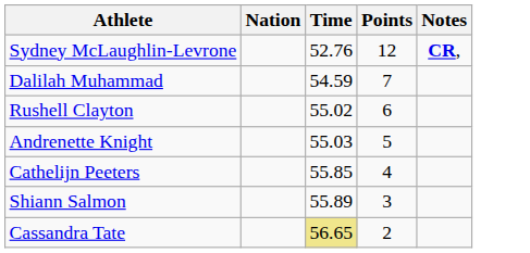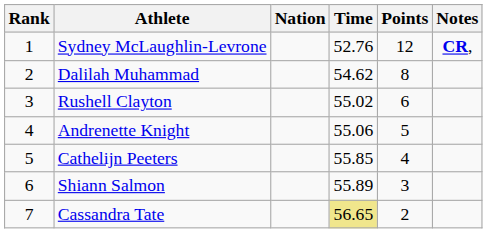 <table class="wikitable mw-datatable sortable" style="text-align:center;">
 <tr>
+<th scope="col" style="width: 10px;">Rank</th>
 <th scope="col">Athlete</th>
 <th scope="col">Nation</th>
 <th scope="col">Time</th>
 <th scope="col">Points</th>
 <th scope="col">Notes</th>
 </tr>
 <tr>
+<td>1</td>
 <td align="left"><a href='#'>Sydney McLaughlin-Levrone</a> </td>
 <td align="left"></td>
 <td>52.76</td>
 <td>12</td>
 <td><strong><a href='#'>CR</a></strong>, </td>
 </tr>
 <tr>
+<td>2</td>
 <td align="left"><a href='#'>Dalilah Muhammad</a> </td>
 <td align="left"></td>
-<td>54.59</td>
-<td>7</td>
+<td>54.62</td>
+<td>8</td>
 <td></td>
 </tr>
 <tr>
+<td>3</td>
 <td align=left><a href='#'>Rushell Clayton</a> </td>
 <td align=left></td>
 <td>55.02</td>
 <td>6</td>
 <td></td>
 </tr>
 <tr>
+<td>4</td>
 <td align=left><a href='#'>Andrenette Knight</a> </td>
 <td align=left></td>
-<td>55.03</td>
+<td>55.06</td>
 <td>5</td>
 <td></td>
 </tr>
 <tr>
+<td>5</td>
 <td align=left><a href='#'>Cathelijn Peeters</a> </td>
 <td align=left></td>
 <td>55.85</td>
 <td>4</td>
 <td></td>
 </tr>
 <tr>
+<td>6</td>
 <td align=left><a href='#'>Shiann Salmon</a> </td>
 <td align=left></td>
 <td>55.89</td>
 <td>3</td>
 <td></td>
 </tr>
 <tr>
+<td>7</td>
 <td align=left><a href='#'>Cassandra Tate</a> </td>
 <td align=left></td>
 <td style="background: khaki;">56.65</td>
 <td>2</td>
 <td></td>
 </tr>
 </table>
